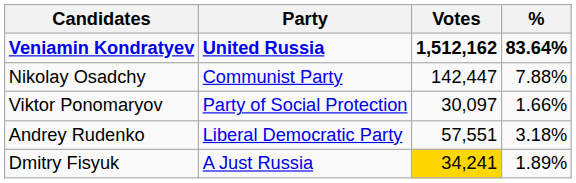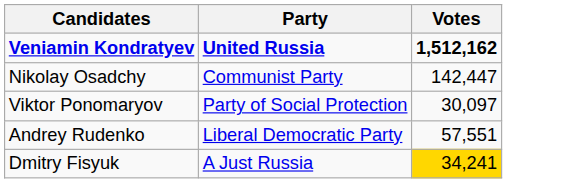 <table class="wikitable sortable">
 <tr>
 <th>Candidates</th>
 <th>Party</th>
 <th>Votes</th>
-<th>%</th>
 </tr>
 <tr>
 <td><strong><a href='#'>Veniamin Kondratyev</a></strong></td>
 <td><strong><a href='#'>United Russia</a></strong></td>
 <td align=right><strong>1,512,162</strong></td>
-<td align=right><strong>83.64%</strong></td>
 </tr>
 <tr>
 <td>Nikolay Osadchy</td>
 <td><a href='#'>Communist Party</a></td>
 <td align=right>142,447</td>
-<td align=right>7.88%</td>
 </tr>
 <tr>
 <td>Viktor Ponomaryov</td>
 <td><a href='#'>Party of Social Protection</a></td>
 <td align=right>30,097</td>
-<td align=right>1.66%</td>
 </tr>
 <tr>
 <td>Andrey Rudenko</td>
 <td><a href='#'>Liberal Democratic Party</a></td>
 <td align=right>57,551</td>
-<td align=right>3.18%</td>
 </tr>
 <tr>
 <td>Dmitry Fisyuk</td>
 <td><a href='#'>A Just Russia</a></td>
 <td align=right style="background: gold;">34,241</td>
-<td align=right>1.89%</td>
 </tr>
 </table>
